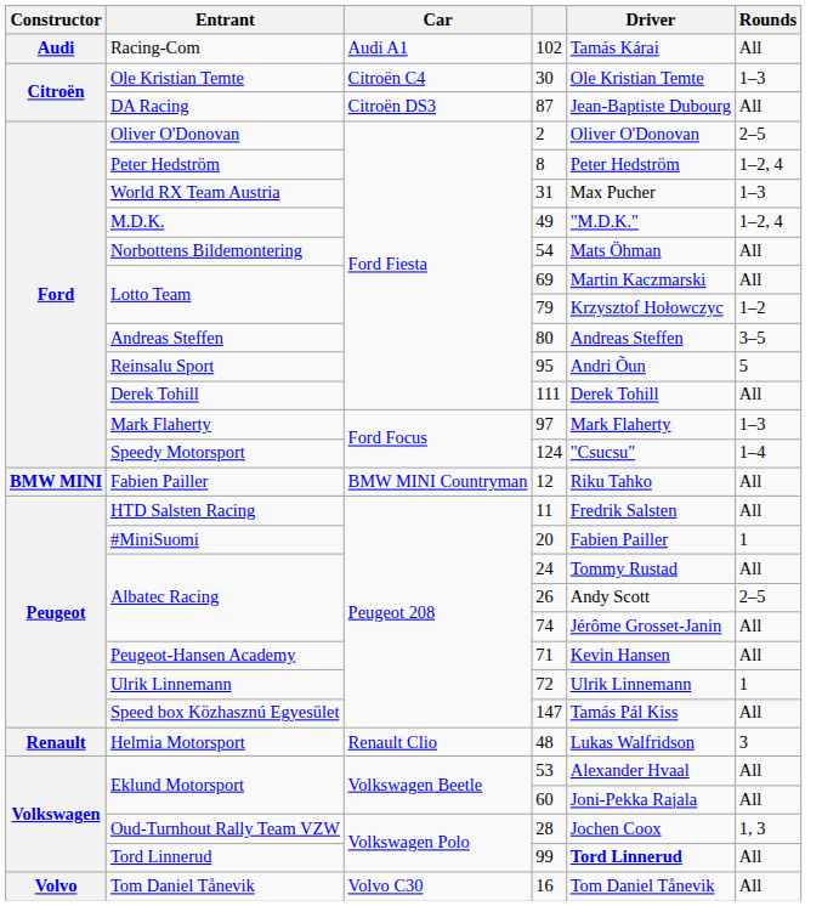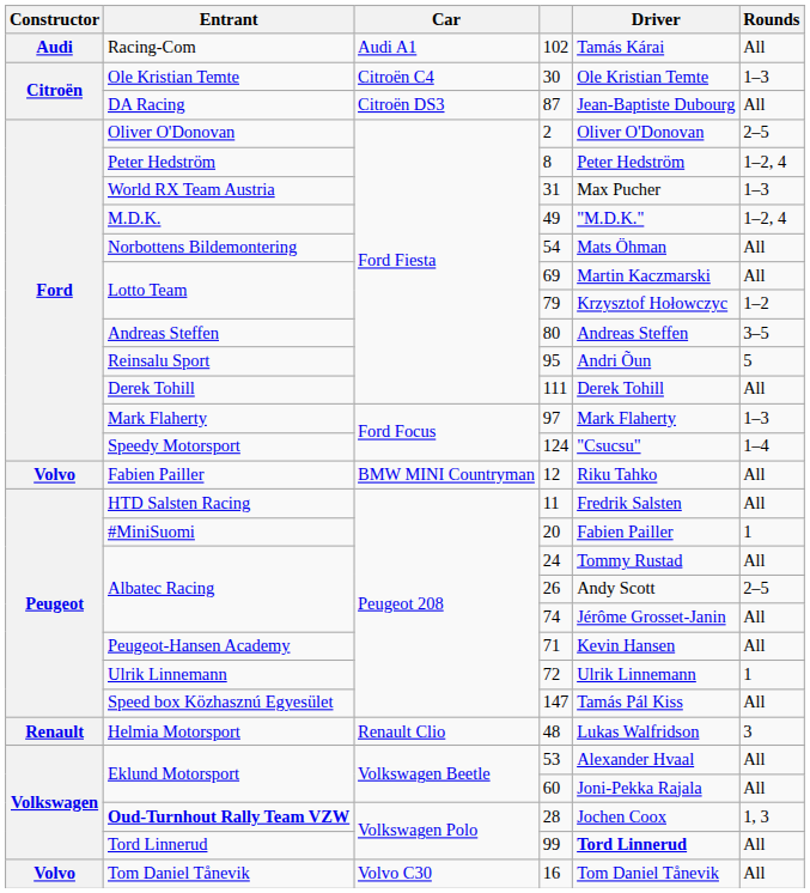 <table class="wikitable" style="font-size:85%;">
 <tr>
 <th>Constructor</th>
 <th>Entrant</th>
 <th>Car</th>
 <th></th>
 <th>Driver</th>
 <th>Rounds</th>
 </tr>
 <tr>
 <th rowspan=1><a href='#'>Audi</a></th>
 <td> Racing-Com</td>
 <td><a href='#'>Audi A1</a></td>
 <td>102</td>
 <td> <a href='#'>Tamás Kárai</a></td>
 <td>All</td>
 </tr>
 <tr>
 <th rowspan=2><a href='#'>Citroën</a></th>
 <td> <a href='#'>Ole Kristian Temte</a></td>
 <td><a href='#'>Citroën C4</a></td>
 <td>30</td>
 <td> <a href='#'>Ole Kristian Temte</a></td>
 <td>1–3</td>
 </tr>
 <tr>
 <td> <a href='#'>DA Racing</a></td>
 <td><a href='#'>Citroën DS3</a></td>
 <td>87</td>
 <td> <a href='#'>Jean-Baptiste Dubourg</a></td>
 <td>All</td>
 </tr>
 <tr>
 <th rowspan=12><a href='#'>Ford</a></th>
 <td> <a href='#'>Oliver O'Donovan</a></td>
 <td rowspan=10><a href='#'>Ford Fiesta</a></td>
 <td>2</td>
 <td> <a href='#'>Oliver O'Donovan</a></td>
 <td>2–5</td>
 </tr>
 <tr>
 <td> <a href='#'>Peter Hedström</a></td>
 <td>8</td>
 <td> <a href='#'>Peter Hedström</a></td>
 <td>1–2, 4</td>
 </tr>
 <tr>
 <td> <a href='#'>World RX Team Austria</a></td>
 <td>31</td>
 <td> Max Pucher</td>
 <td>1–3</td>
 </tr>
 <tr>
 <td> <a href='#'>M.D.K.</a></td>
 <td>49</td>
 <td> <a href='#'>"M.D.K."</a></td>
 <td>1–2, 4</td>
 </tr>
 <tr>
 <td> <a href='#'>Norbottens Bildemontering</a></td>
 <td>54</td>
 <td> <a href='#'>Mats Öhman</a></td>
 <td>All</td>
 </tr>
 <tr>
 <td rowspan=2> <a href='#'>Lotto Team</a></td>
 <td>69</td>
 <td> <a href='#'>Martin Kaczmarski</a></td>
 <td>All</td>
 </tr>
 <tr>
 <td>79</td>
 <td> <a href='#'>Krzysztof Hołowczyc</a></td>
 <td>1–2</td>
 </tr>
 <tr>
 <td> <a href='#'>Andreas Steffen</a></td>
 <td>80</td>
 <td> <a href='#'>Andreas Steffen</a></td>
 <td>3–5</td>
 </tr>
 <tr>
 <td> <a href='#'>Reinsalu Sport</a></td>
 <td>95</td>
 <td> <a href='#'>Andri Õun</a></td>
 <td>5</td>
 </tr>
 <tr>
 <td> <a href='#'>Derek Tohill</a></td>
 <td>111</td>
 <td> <a href='#'>Derek Tohill</a></td>
 <td>All</td>
 </tr>
 <tr>
 <td> <a href='#'>Mark Flaherty</a></td>
 <td rowspan=2><a href='#'>Ford Focus</a></td>
 <td>97</td>
 <td> <a href='#'>Mark Flaherty</a></td>
 <td>1–3</td>
 </tr>
 <tr>
 <td> <a href='#'>Speedy Motorsport</a></td>
 <td>124</td>
 <td> <a href='#'>"Csucsu"</a></td>
 <td>1–4</td>
 </tr>
 <tr>
-<th rowspan=><a href='#'>BMW MINI</a></th>
+<th rowspan=><a href='#'>Volvo</a></th>
 <td> <a href='#'>Fabien Pailler</a></td>
 <td><a href='#'>BMW MINI Countryman</a></td>
 <td>12</td>
 <td> <a href='#'>Riku Tahko</a></td>
 <td>All</td>
 </tr>
 <tr>
 <th rowspan=8><a href='#'>Peugeot</a></th>
 <td> <a href='#'>HTD Salsten Racing</a></td>
 <td rowspan=8><a href='#'>Peugeot 208</a></td>
 <td>11</td>
 <td> <a href='#'>Fredrik Salsten</a></td>
 <td>All</td>
 </tr>
 <tr>
 <td> <a href='#'>#MiniSuomi</a></td>
 <td>20</td>
 <td> <a href='#'>Fabien Pailler</a></td>
 <td>1</td>
 </tr>
 <tr>
 <td rowspan=3> <a href='#'>Albatec Racing</a></td>
 <td>24</td>
 <td> <a href='#'>Tommy Rustad</a></td>
 <td>All</td>
 </tr>
 <tr>
 <td>26</td>
 <td> Andy Scott</td>
 <td>2–5</td>
 </tr>
 <tr>
 <td>74</td>
 <td> <a href='#'>Jérôme Grosset-Janin</a></td>
 <td>All</td>
 </tr>
 <tr>
 <td> <a href='#'>Peugeot-Hansen Academy</a></td>
 <td>71</td>
 <td> <a href='#'>Kevin Hansen</a></td>
 <td>All</td>
 </tr>
 <tr>
 <td> <a href='#'>Ulrik Linnemann</a></td>
 <td>72</td>
 <td> <a href='#'>Ulrik Linnemann</a></td>
 <td>1</td>
 </tr>
 <tr>
 <td> <a href='#'>Speed box Közhasznú Egyesület</a></td>
 <td>147</td>
 <td> <a href='#'>Tamás Pál Kiss</a></td>
 <td>All</td>
 </tr>
 <tr>
 <th rowspan=><a href='#'>Renault</a></th>
 <td rowspan=> <a href='#'>Helmia Motorsport</a></td>
 <td rowspan=><a href='#'>Renault Clio</a></td>
 <td>48</td>
 <td> <a href='#'>Lukas Walfridson</a></td>
 <td>3</td>
 </tr>
 <tr>
 <th rowspan=4><a href='#'>Volkswagen</a></th>
 <td rowspan=2> <a href='#'>Eklund Motorsport</a></td>
 <td rowspan=2><a href='#'>Volkswagen Beetle</a></td>
 <td>53</td>
 <td> <a href='#'>Alexander Hvaal</a></td>
 <td>All</td>
 </tr>
 <tr>
 <td>60</td>
 <td> <a href='#'>Joni-Pekka Rajala</a></td>
 <td>All</td>
 </tr>
 <tr>
-<td> <a href='#'>Oud-Turnhout Rally Team VZW</a></td>
+<td><strong> <a href='#'>Oud-Turnhout Rally Team VZW</a></strong></td>
 <td rowspan=2><a href='#'>Volkswagen Polo</a></td>
 <td>28</td>
 <td> <a href='#'>Jochen Coox</a></td>
 <td>1, 3</td>
 </tr>
 <tr>
 <td> <a href='#'>Tord Linnerud</a></td>
 <td>99</td>
 <td><strong> <a href='#'>Tord Linnerud</a></strong></td>
 <td>All</td>
 </tr>
 <tr>
 <th rowspan=><a href='#'>Volvo</a></th>
 <td> <a href='#'>Tom Daniel Tånevik</a></td>
 <td><a href='#'>Volvo C30</a></td>
 <td>16</td>
 <td> <a href='#'>Tom Daniel Tånevik</a></td>
 <td>All</td>
 </tr>
 </table>
